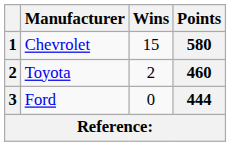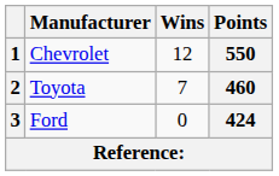 <table class="wikitable" style="font-size:85%; text-align:center;">
 <tr>
 <th></th>
 <th>Manufacturer</th>
 <th>Wins</th>
 <th>Points</th>
 </tr>
 <tr>
 <th>1</th>
 <td align=left><a href='#'>Chevrolet</a></td>
-<td>15</td>
-<th>580</th>
+<td>12</td>
+<th>550</th>
 </tr>
 <tr>
 <th>2</th>
 <td align=left><a href='#'>Toyota</a></td>
-<td>2</td>
+<td>7</td>
 <th>460</th>
 </tr>
 <tr>
 <th>3</th>
 <td align=left><a href='#'>Ford</a></td>
 <td>0</td>
-<th>444</th>
+<th>424</th>
 </tr>
 <tr>
 <th colspan="34">Reference:</th>
 </tr>
 </table>
